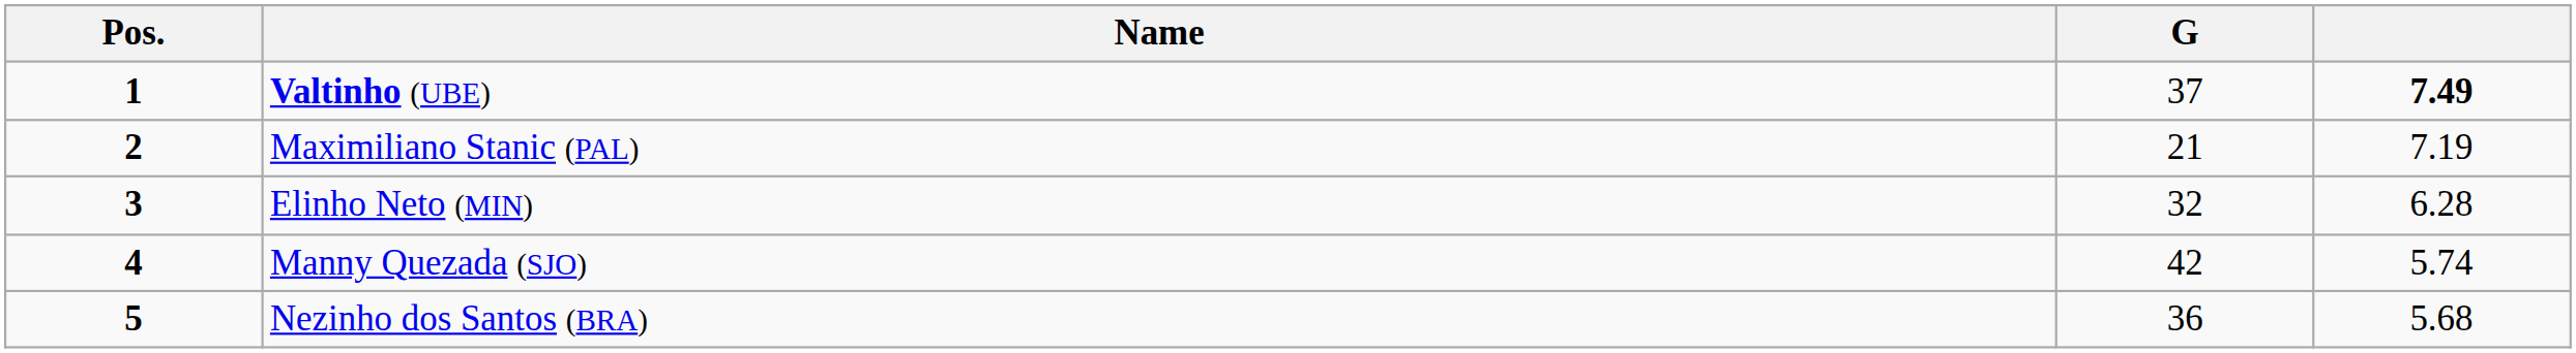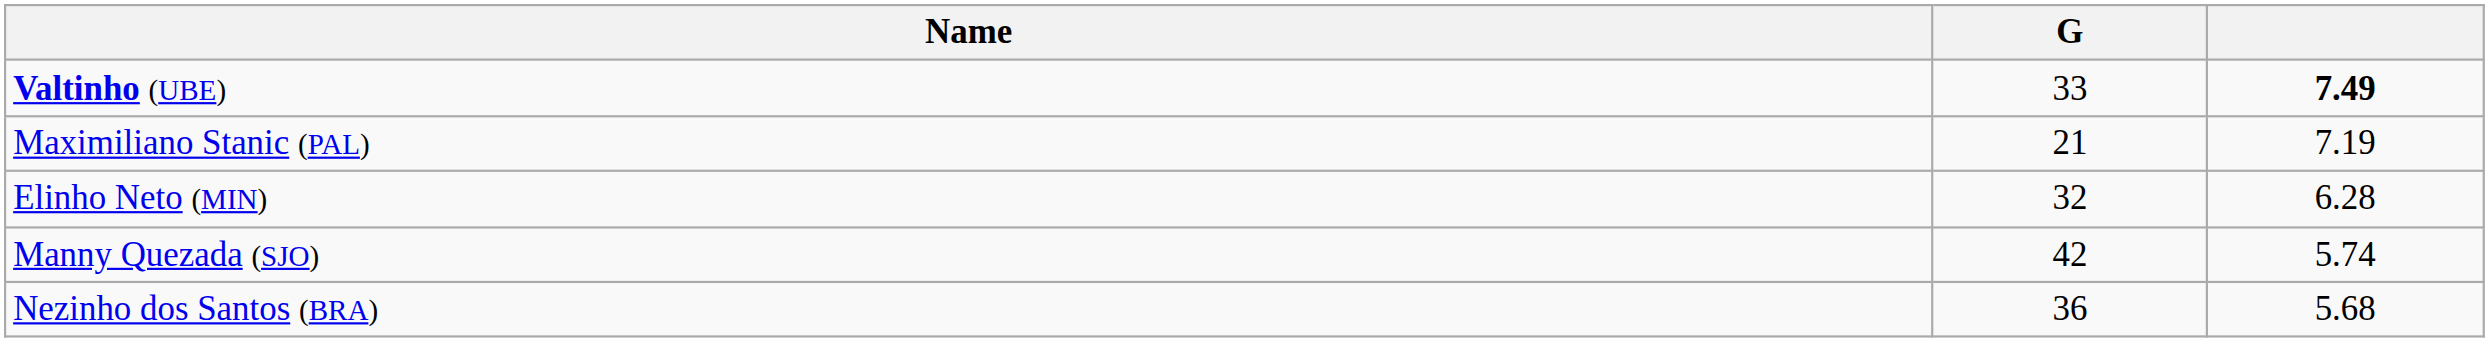 <table class="wikitable" style="width:90%;">
 <tr>
-<th style="width:10%;">Pos.</th>
 <th style="width:70%;">Name</th>
 <th style="width:10%;">G</th>
 <th style="width:10%;"></th>
 </tr>
 <tr align=center>
-<td><strong>1</strong></td>
 <td align=left> <strong><a href='#'>Valtinho</a></strong> <small>(<a href='#'>UBE</a>)</small></td>
-<td>37</td>
+<td>33</td>
 <td><strong>7.49</strong></td>
 </tr>
 <tr align=center>
-<td><strong>2</strong></td>
 <td align=left> <a href='#'>Maximiliano Stanic</a> <small>(<a href='#'>PAL</a>)</small></td>
 <td>21</td>
 <td>7.19</td>
 </tr>
 <tr align=center>
-<td><strong>3</strong></td>
 <td align=left> <a href='#'>Elinho Neto</a> <small>(<a href='#'>MIN</a>)</small></td>
 <td>32</td>
 <td>6.28</td>
 </tr>
 <tr align=center>
-<td><strong>4</strong></td>
 <td align=left> <a href='#'>Manny Quezada</a> <small>(<a href='#'>SJO</a>)</small></td>
 <td>42</td>
 <td>5.74</td>
 </tr>
 <tr align=center>
-<td><strong>5</strong></td>
 <td align=left> <a href='#'>Nezinho dos Santos</a> <small>(<a href='#'>BRA</a>)</small></td>
 <td>36</td>
 <td>5.68</td>
 </tr>
 </table>
